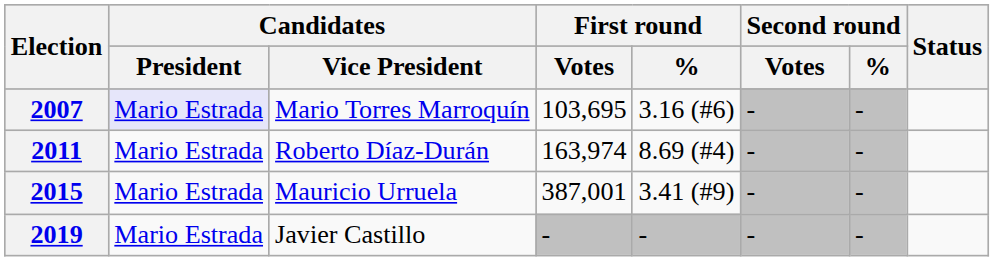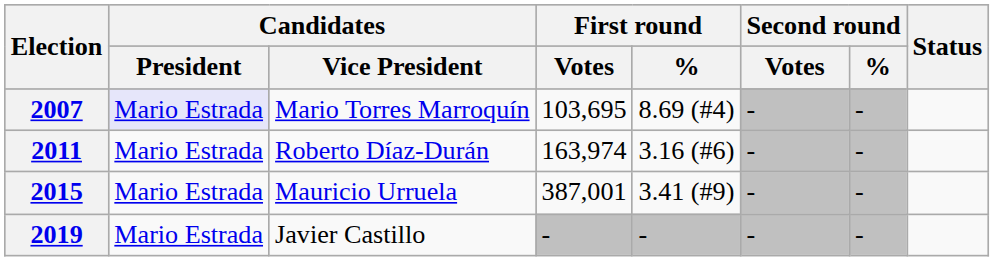 <table class="wikitable" style="font-size:99%; text-align:left;">
 <tr>
 <th rowspan=2>Election</th>
 <th colspan=2>Candidates</th>
 <th colspan=2>First round</th>
 <th colspan=2>Second round</th>
 <th rowspan=2>Status</th>
 </tr>
 <tr>
 <th>President</th>
 <th>Vice President</th>
 <th>Votes</th>
 <th>%</th>
 <th>Votes</th>
 <th>%</th>
 </tr>
 <tr>
 <th><a href='#'>2007</a></th>
 <td style="background: lavender;"><a href='#'>Mario Estrada</a></td>
 <td><a href='#'>Mario Torres Marroquín</a></td>
 <td>103,695</td>
-<td>3.16   (#6)</td>
+<td>8.69   (#4)</td>
 <td style="background: silver">-</td>
 <td style="background: silver">-</td>
 <td></td>
 </tr>
 <tr>
 <th><a href='#'>2011</a></th>
 <td><a href='#'>Mario Estrada</a></td>
 <td><a href='#'>Roberto Díaz-Durán</a></td>
 <td>163,974</td>
-<td>8.69   (#4)</td>
+<td>3.16   (#6)</td>
 <td style="background: silver">-</td>
 <td style="background: silver">-</td>
 <td></td>
 </tr>
 <tr>
 <th><a href='#'>2015</a></th>
 <td><a href='#'>Mario Estrada</a></td>
 <td><a href='#'>Mauricio Urruela</a></td>
 <td>387,001</td>
 <td>3.41  (#9)</td>
 <td style="background: silver">-</td>
 <td style="background: silver">-</td>
 <td></td>
 </tr>
 <tr>
 <th><a href='#'>2019</a></th>
 <td><a href='#'>Mario Estrada</a></td>
 <td>Javier Castillo</td>
 <td style="background: silver">-</td>
 <td style="background: silver">-</td>
 <td style="background: silver">-</td>
 <td style="background: silver">-</td>
 <td></td>
 </tr>
 </table>
